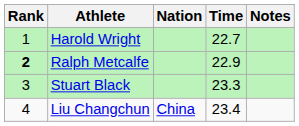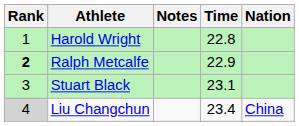 <table class="wikitable sortable" style="text-align:center">
 <tr>
 <th>Rank</th>
 <th>Athlete</th>
+<th>Notes</th>
+<th>Time</th>
 <th>Nation</th>
-<th>Time</th>
-<th>Notes</th>
 </tr>
 <tr bgcolor=bbf3bb>
 <td>1</td>
 <td align=left><a href='#'>Harold Wright</a></td>
+<td></td>
+<td>22.8</td>
 <td align=left></td>
-<td>22.7</td>
-<td></td>
 </tr>
 <tr bgcolor=bbf3bb>
 <td><strong>2</strong></td>
 <td align=left><a href='#'>Ralph Metcalfe</a></td>
+<td></td>
+<td>22.9</td>
 <td align=left></td>
-<td>22.9</td>
-<td></td>
 </tr>
 <tr bgcolor=bbf3bb>
 <td>3</td>
 <td align=left><a href='#'>Stuart Black</a></td>
+<td></td>
+<td>23.1</td>
 <td align=left></td>
-<td>23.3</td>
-<td></td>
 </tr>
 <tr>
-<td>4</td>
+<td style="background: lightgrey;">4</td>
 <td align=left><a href='#'>Liu Changchun</a></td>
+<td></td>
+<td>23.4</td>
 <td align=left> <a href='#'>China</a></td>
-<td>23.4</td>
-<td></td>
 </tr>
 </table>
